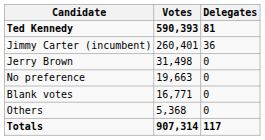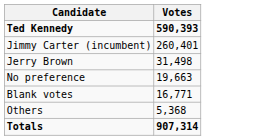 <table class="wikitable sortable">
 <tr>
 <th>Candidate</th>
 <th>Votes</th>
-<th>Delegates</th>
 </tr>
 <tr>
 <td><strong>Ted Kennedy</strong></td>
 <td><strong>590,393</strong></td>
-<td><strong>81</strong></td>
 </tr>
 <tr>
 <td>Jimmy Carter (incumbent)</td>
 <td>260,401</td>
-<td>36</td>
 </tr>
 <tr>
 <td>Jerry Brown</td>
 <td>31,498</td>
-<td>0</td>
 </tr>
 <tr>
 <td>No preference</td>
 <td>19,663</td>
-<td>0</td>
 </tr>
 <tr>
 <td>Blank votes</td>
 <td>16,771</td>
-<td>0</td>
 </tr>
 <tr>
 <td>Others</td>
 <td>5,368</td>
-<td>0</td>
 </tr>
 <tr>
 <td><strong>Totals</strong></td>
 <td><strong>907,314</strong></td>
-<td><strong>117</strong></td>
 </tr>
 </table>
